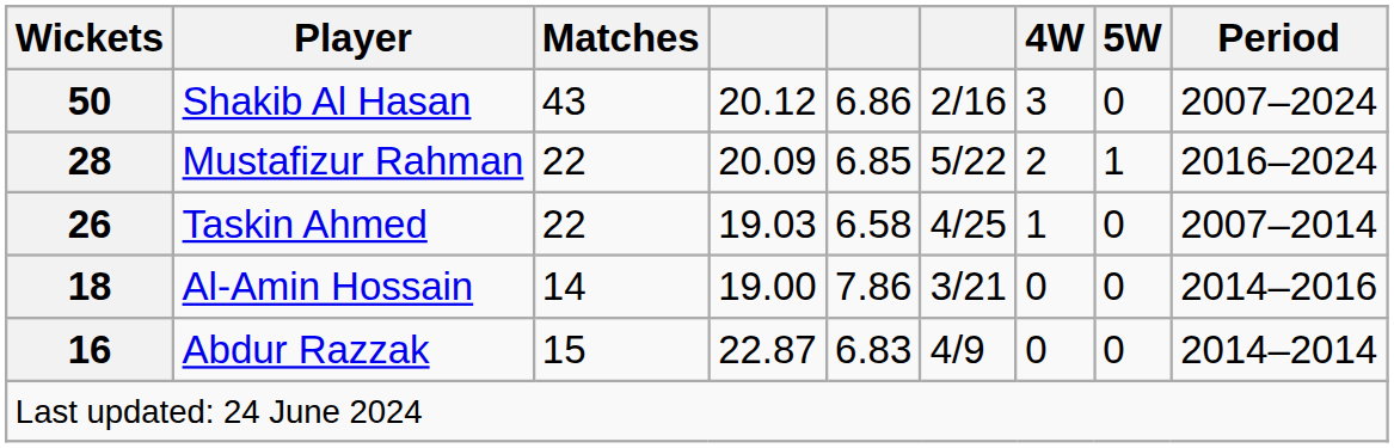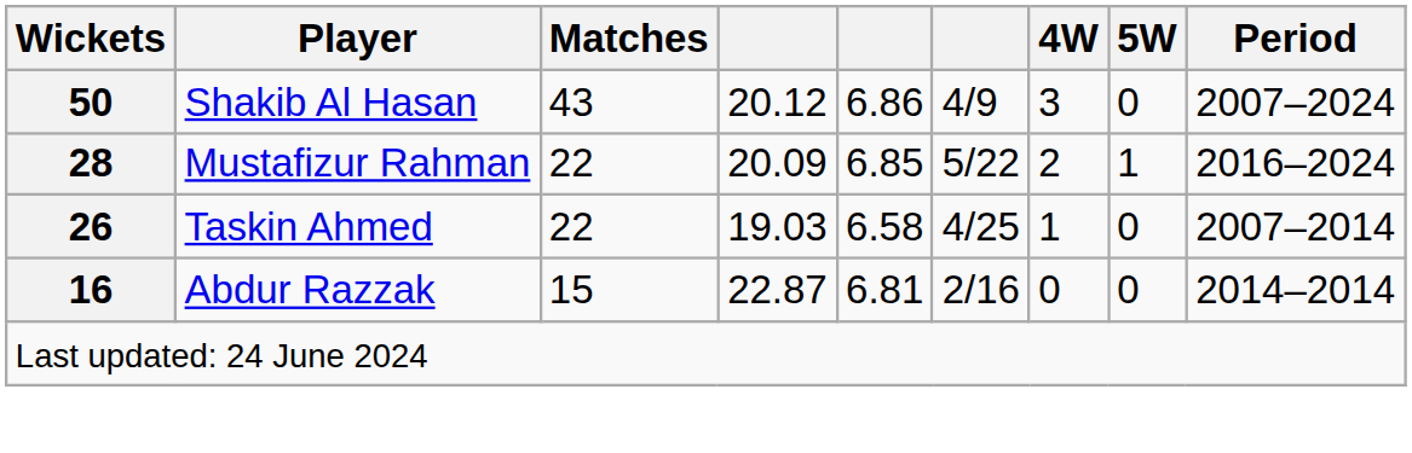 <table class="wikitable" style="font-size: 90%">
 <tr>
 <th>Wickets</th>
 <th>Player</th>
 <th>Matches</th>
 <th></th>
 <th></th>
 <th></th>
 <th>4W</th>
 <th>5W</th>
 <th>Period</th>
 </tr>
 <tr>
 <th>50</th>
 <td><a href='#'>Shakib Al Hasan</a></td>
 <td>43</td>
 <td>20.12</td>
 <td>6.86</td>
-<td>2/16</td>
+<td>4/9</td>
 <td>3</td>
 <td>0</td>
 <td>2007–2024</td>
 </tr>
 <tr>
 <th>28</th>
 <td><a href='#'>Mustafizur Rahman</a></td>
 <td>22</td>
 <td>20.09</td>
 <td>6.85</td>
 <td>5/22</td>
 <td>2</td>
 <td>1</td>
 <td>2016–2024</td>
 </tr>
 <tr>
 <th>26</th>
 <td><a href='#'>Taskin Ahmed</a></td>
 <td>22</td>
 <td>19.03</td>
 <td>6.58</td>
 <td>4/25</td>
 <td>1</td>
 <td>0</td>
 <td>2007–2014</td>
 </tr>
 <tr>
-<th>18</th>
-<td><a href='#'>Al-Amin Hossain</a></td>
-<td>14</td>
-<td>19.00</td>
-<td>7.86</td>
-<td>3/21</td>
-<td>0</td>
-<td>0</td>
-<td>2014–2016</td>
-</tr>
-<tr>
 <th>16</th>
 <td><a href='#'>Abdur Razzak</a></td>
 <td>15</td>
 <td>22.87</td>
-<td>6.83</td>
-<td>4/9</td>
+<td>6.81</td>
+<td>2/16</td>
 <td>0</td>
 <td>0</td>
 <td>2014–2014</td>
 </tr>
 <tr>
 <td colspan="9"><small>Last updated: 24 June 2024</small></td>
 </tr>
 </table>
